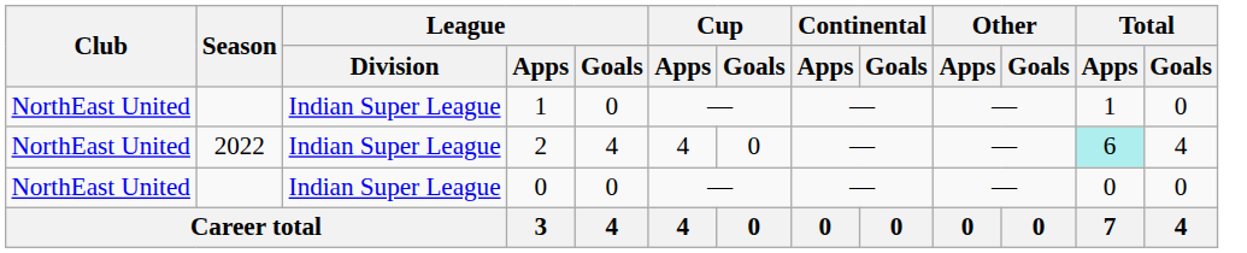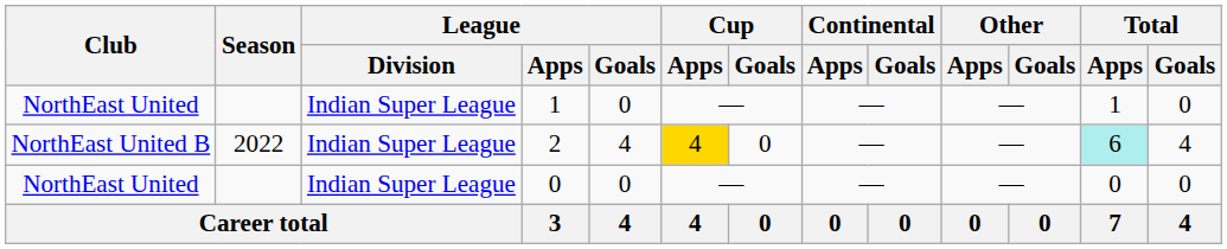 <table class="wikitable" style="text-align: center;">
 <tr>
 <th rowspan="2">Club</th>
 <th rowspan="2">Season</th>
 <th colspan="3">League</th>
 <th colspan="2">Cup</th>
 <th colspan="2">Continental</th>
 <th colspan="2">Other</th>
 <th colspan="2">Total</th>
 </tr>
 <tr>
 <th>Division</th>
 <th>Apps</th>
 <th>Goals</th>
 <th>Apps</th>
 <th>Goals</th>
 <th>Apps</th>
 <th>Goals</th>
 <th>Apps</th>
 <th>Goals</th>
 <th>Apps</th>
 <th>Goals</th>
 </tr>
 <tr>
 <td rowspan="1"><a href='#'>NorthEast United</a></td>
 <td></td>
 <td><a href='#'>Indian Super League</a></td>
 <td>1</td>
 <td>0</td>
 <td colspan="2">—</td>
 <td colspan="2">—</td>
 <td colspan="2">—</td>
 <td>1</td>
 <td>0</td>
 </tr>
 <tr>
-<td rowspan="1"><a href='#'>NorthEast United</a></td>
+<td rowspan="1"><a href='#'>NorthEast United B</a></td>
 <td>2022</td>
 <td><a href='#'>Indian Super League</a></td>
 <td>2</td>
 <td>4</td>
-<td>4</td>
+<td style="background: gold;">4</td>
 <td>0</td>
 <td colspan="2">—</td>
 <td colspan="2">—</td>
 <td style="background: paleturquoise;">6</td>
 <td>4</td>
 </tr>
 <tr>
 <td><a href='#'>NorthEast United</a></td>
 <td></td>
 <td><a href='#'>Indian Super League</a></td>
 <td>0</td>
 <td>0</td>
 <td colspan="2">—</td>
 <td colspan="2">—</td>
 <td colspan="2">—</td>
 <td>0</td>
 <td>0</td>
 </tr>
 <tr>
 <th colspan="3">Career total</th>
 <th>3</th>
 <th>4</th>
 <th>4</th>
 <th>0</th>
 <th>0</th>
 <th>0</th>
 <th>0</th>
 <th>0</th>
 <th>7</th>
 <th>4</th>
 </tr>
 </table>
